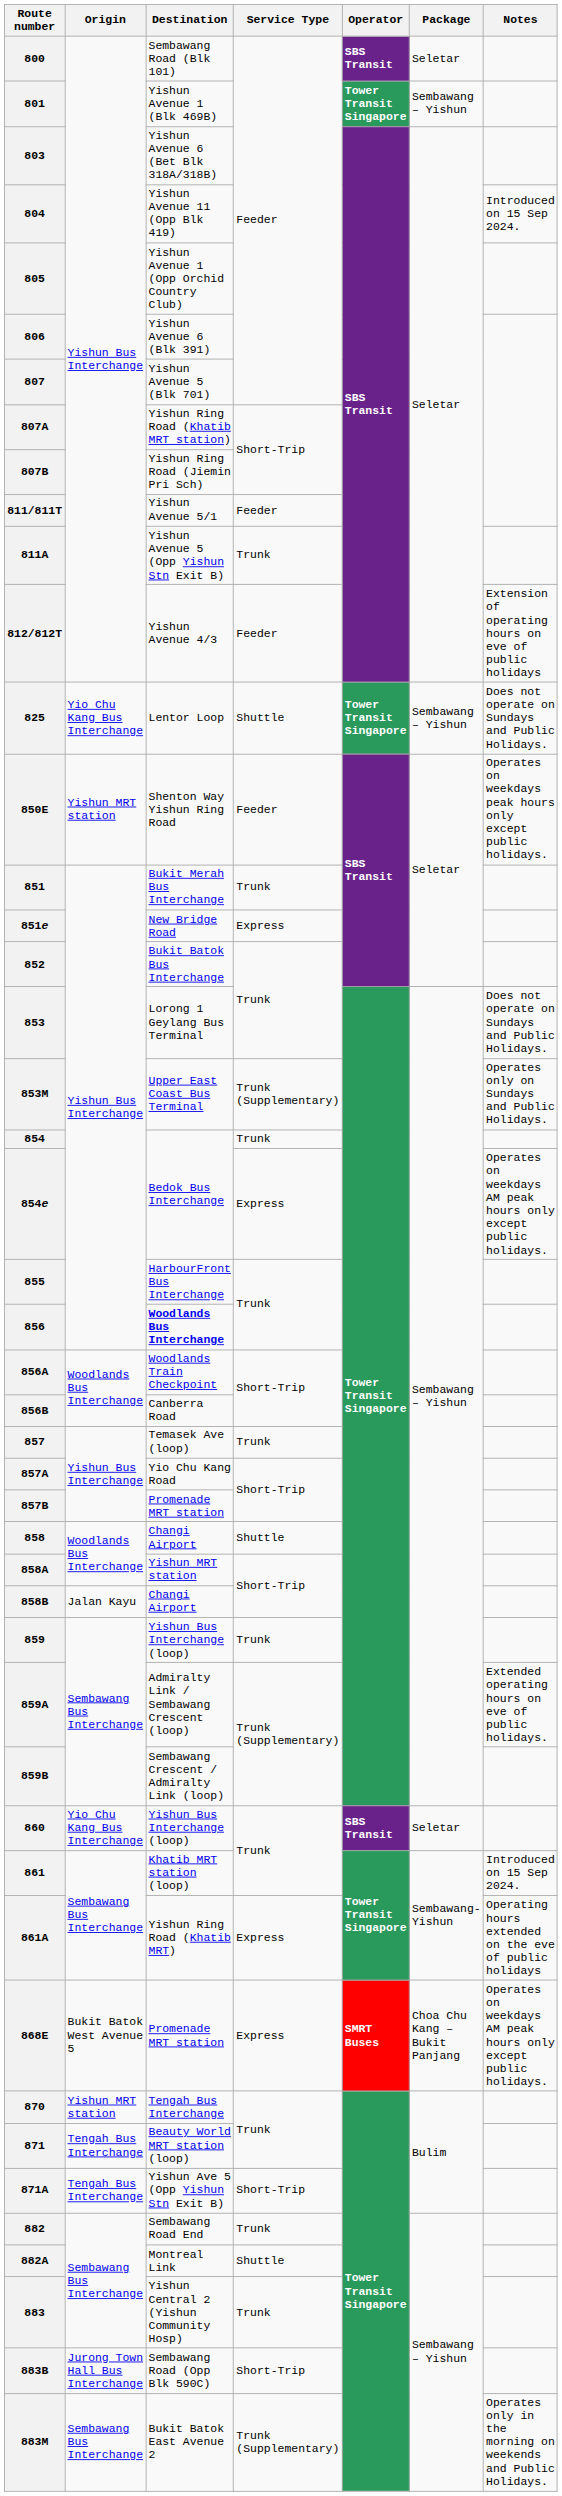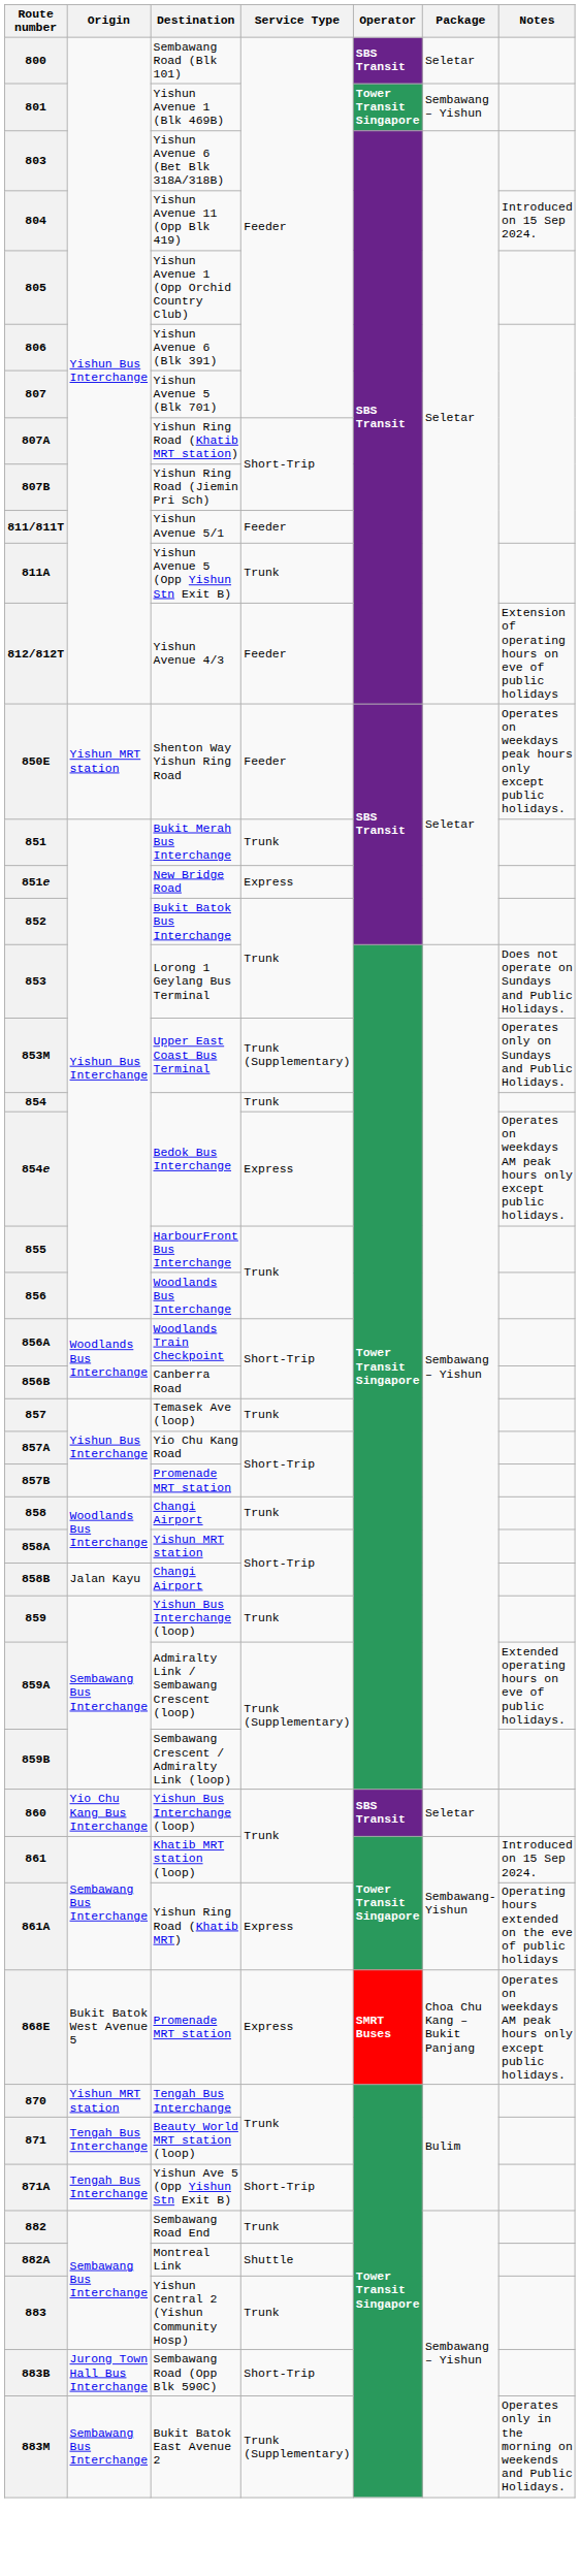 <table class="wikitable">
 <tr>
 <th style="width:4%;">Route<br>number</th>
 <th style="width:17%;">Origin</th>
 <th style="width:17%;">Destination</th>
 <th>Service Type</th>
 <th style="width:5%;">Operator</th>
 <th style="width:9%;">Package</th>
 <th>Notes</th>
 </tr>
 <tr>
 <th>800</th>
 <td rowspan="12"><a href='#'>Yishun Bus Interchange</a></td>
 <td>Sembawang Road (Blk 101)</td>
 <td rowspan=7>Feeder</td>
 <td style="background-color:#69228A; color: white"><strong>SBS Transit</strong></td>
 <td>Seletar</td>
 <td></td>
 </tr>
 <tr>
 <th>801</th>
 <td>Yishun Avenue 1 (Blk 469B)</td>
 <td style="background-color: #29995c; color: white"><strong>Tower Transit Singapore</strong></td>
 <td>Sembawang – Yishun</td>
 <td></td>
 </tr>
 <tr>
 <th>803</th>
 <td>Yishun Avenue 6 (Bet Blk 318A/318B)</td>
 <td rowspan="10" style="background-color:#69228A; color: white"><strong>SBS Transit</strong></td>
 <td rowspan="10">Seletar</td>
 <td></td>
 </tr>
 <tr>
 <th>804</th>
 <td>Yishun Avenue 11 (Opp Blk 419)</td>
 <td>Introduced on 15 Sep 2024.</td>
 </tr>
 <tr>
 <th>805</th>
 <td>Yishun Avenue 1 (Opp Orchid Country Club)</td>
 <td></td>
 </tr>
 <tr>
 <th>806</th>
 <td>Yishun Avenue 6 (Blk 391)</td>
 </tr>
 <tr>
 <th>807</th>
 <td>Yishun Avenue 5 (Blk 701)</td>
 </tr>
 <tr>
 <th>807A</th>
 <td>Yishun Ring Road (<a href='#'>Khatib MRT station</a>)</td>
 <td rowspan=2>Short-Trip</td>
 </tr>
 <tr>
 <th>807B</th>
 <td>Yishun Ring Road (Jiemin Pri Sch)</td>
 </tr>
 <tr>
 <th>811/811T</th>
 <td>Yishun Avenue 5/1</td>
 <td>Feeder</td>
 </tr>
 <tr>
 <th>811A</th>
 <td>Yishun Avenue 5 (Opp <a href='#'>Yishun Stn</a> Exit B)</td>
 <td>Trunk</td>
 <td></td>
 </tr>
 <tr>
 <th>812/812T</th>
 <td>Yishun Avenue 4/3</td>
 <td>Feeder</td>
 <td>Extension of operating hours on eve of public holidays</td>
 </tr>
 <tr>
-<th>825</th>
-<td><a href='#'>Yio Chu Kang Bus Interchange</a></td>
-<td>Lentor Loop</td>
-<td>Shuttle</td>
-<td style="background-color: #29995c; color: white"><strong>Tower Transit Singapore</strong></td>
-<td>Sembawang – Yishun</td>
-<td>Does not operate on Sundays and Public Holidays.</td>
-</tr>
-<tr>
 <th>850E</th>
 <td><a href='#'>Yishun MRT station</a></td>
 <td>Shenton Way<br>Yishun Ring Road</td>
 <td>Feeder</td>
 <td rowspan="4" style="background-color:#69228A; color: white"><strong>SBS Transit</strong></td>
 <td rowspan="4">Seletar</td>
 <td>Operates on weekdays peak hours only except public holidays.</td>
 </tr>
 <tr>
 <th>851</th>
 <td rowspan="9"><a href='#'>Yishun Bus Interchange</a></td>
 <td><a href='#'>Bukit Merah Bus Interchange</a></td>
 <td>Trunk</td>
 <td></td>
 </tr>
 <tr>
 <th>851<em>e</em></th>
 <td><a href='#'>New Bridge Road</a></td>
 <td>Express</td>
 <td></td>
 </tr>
 <tr>
 <th>852</th>
 <td><a href='#'>Bukit Batok Bus Interchange</a></td>
 <td rowspan=2>Trunk</td>
 <td></td>
 </tr>
 <tr>
 <th>853</th>
 <td>Lorong 1 Geylang Bus Terminal</td>
 <td rowspan="17" style="background-color: #29995c; color: white"><strong>Tower Transit Singapore</strong></td>
 <td rowspan="17">Sembawang – Yishun</td>
 <td>Does not operate on Sundays and Public Holidays.</td>
 </tr>
 <tr>
 <th>853M</th>
 <td><a href='#'>Upper East Coast Bus Terminal</a></td>
 <td>Trunk (Supplementary)</td>
 <td>Operates only on Sundays and Public Holidays.</td>
 </tr>
 <tr>
 <th>854</th>
 <td rowspan="2"><a href='#'>Bedok Bus Interchange</a></td>
 <td>Trunk</td>
 <td></td>
 </tr>
 <tr>
 <th>854<em>e</em></th>
 <td>Express</td>
 <td>Operates on weekdays AM peak hours only except public holidays.</td>
 </tr>
 <tr>
 <th>855</th>
 <td><a href='#'>HarbourFront Bus Interchange</a></td>
 <td rowspan=2>Trunk</td>
 <td></td>
 </tr>
 <tr>
 <th>856</th>
-<td><strong><a href='#'>Woodlands Bus Interchange</a></strong></td>
+<td><a href='#'>Woodlands Bus Interchange</a></td>
 <td></td>
 </tr>
 <tr>
 <th>856A</th>
 <td rowspan=2><a href='#'>Woodlands Bus Interchange</a></td>
 <td><a href='#'>Woodlands Train Checkpoint</a></td>
 <td rowspan=2>Short-Trip</td>
 <td></td>
 </tr>
 <tr>
 <th>856B</th>
 <td>Canberra Road</td>
 <td></td>
 </tr>
 <tr>
 <th>857</th>
 <td rowspan=3><a href='#'>Yishun Bus Interchange</a></td>
 <td>Temasek Ave (loop)</td>
 <td>Trunk</td>
 <td></td>
 </tr>
 <tr>
 <th>857A</th>
 <td>Yio Chu Kang Road</td>
 <td rowspan=2>Short-Trip</td>
 <td></td>
 </tr>
 <tr>
 <th>857B</th>
 <td><a href='#'>Promenade MRT station</a></td>
 <td></td>
 </tr>
 <tr>
 <th>858</th>
 <td rowspan="2"><a href='#'>Woodlands Bus Interchange</a></td>
 <td><a href='#'>Changi Airport</a></td>
-<td>Shuttle</td>
+<td>Trunk</td>
 <td></td>
 </tr>
 <tr>
 <th>858A</th>
 <td><a href='#'>Yishun MRT station</a></td>
 <td rowspan=2>Short-Trip</td>
 <td></td>
 </tr>
 <tr>
 <th>858B</th>
 <td>Jalan Kayu</td>
 <td><a href='#'>Changi Airport</a></td>
 <td></td>
 </tr>
 <tr>
 <th>859</th>
 <td rowspan="3"><a href='#'>Sembawang Bus Interchange</a></td>
 <td><a href='#'>Yishun Bus Interchange</a> (loop)</td>
 <td>Trunk</td>
 <td></td>
 </tr>
 <tr>
 <th>859A</th>
 <td>Admiralty Link / Sembawang Crescent (loop)</td>
 <td rowspan=2>Trunk (Supplementary)</td>
 <td>Extended operating hours on eve of public holidays.</td>
 </tr>
 <tr>
 <th>859B</th>
 <td>Sembawang Crescent / Admiralty Link (loop)</td>
 <td></td>
 </tr>
 <tr>
 <th>860</th>
 <td><a href='#'>Yio Chu Kang Bus Interchange</a></td>
 <td><a href='#'>Yishun Bus Interchange</a> (loop)</td>
 <td rowspan=2>Trunk</td>
 <td style="background-color:#69228A; color: white"><strong>SBS Transit</strong></td>
 <td>Seletar</td>
 <td></td>
 </tr>
 <tr>
 <th>861</th>
 <td rowspan=2><a href='#'>Sembawang Bus Interchange</a></td>
 <td><a href='#'>Khatib MRT station</a> (loop)</td>
 <td rowspan=2 style="background-color: #29995c; color: white"><strong>Tower Transit Singapore</strong></td>
 <td rowspan=2>Sembawang-Yishun</td>
 <td>Introduced on 15 Sep 2024.</td>
 </tr>
 <tr>
 <th>861A</th>
 <td>Yishun Ring Road (<a href='#'>Khatib MRT</a>)</td>
 <td>Express</td>
 <td>Operating hours extended on the eve of public holidays</td>
 </tr>
 <tr>
 <th>868E</th>
 <td>Bukit Batok West Avenue 5</td>
 <td><a href='#'>Promenade MRT station</a></td>
 <td>Express</td>
 <td style="background-color:#ff0000; color: white"><strong>SMRT Buses</strong></td>
 <td>Choa Chu Kang – Bukit Panjang</td>
 <td>Operates on weekdays AM peak hours only except public holidays.</td>
 </tr>
 <tr>
 <th>870</th>
 <td><a href='#'>Yishun MRT station</a></td>
 <td><a href='#'>Tengah Bus Interchange</a></td>
 <td rowspan=2>Trunk</td>
 <td rowspan="8" style="background-color: #29995c; color: white"><strong>Tower Transit Singapore</strong></td>
 <td rowspan="3">Bulim</td>
 <td></td>
 </tr>
 <tr>
 <th>871</th>
 <td><a href='#'>Tengah Bus Interchange</a></td>
 <td><a href='#'>Beauty World MRT station</a> (loop)</td>
 <td></td>
 </tr>
 <tr>
 <th>871A</th>
 <td><a href='#'>Tengah Bus Interchange</a></td>
 <td>Yishun Ave 5 (Opp <a href='#'>Yishun Stn</a> Exit B)</td>
 <td>Short-Trip</td>
 <td></td>
 </tr>
 <tr>
 <th>882</th>
 <td rowspan="3"><a href='#'>Sembawang Bus Interchange</a></td>
 <td>Sembawang Road End</td>
 <td>Trunk</td>
 <td rowspan="5">Sembawang – Yishun</td>
 <td></td>
 </tr>
 <tr>
 <th>882A</th>
 <td>Montreal Link</td>
 <td>Shuttle</td>
 <td></td>
 </tr>
 <tr>
 <th>883</th>
 <td>Yishun Central 2 (Yishun Community Hosp)</td>
 <td>Trunk</td>
 <td></td>
 </tr>
 <tr>
 <th>883B</th>
 <td><a href='#'>Jurong Town Hall Bus Interchange</a></td>
 <td>Sembawang Road (Opp Blk 590C)</td>
 <td>Short-Trip</td>
 <td></td>
 </tr>
 <tr>
 <th>883M</th>
 <td><a href='#'>Sembawang Bus Interchange</a></td>
 <td>Bukit Batok East Avenue 2</td>
 <td>Trunk (Supplementary)</td>
 <td>Operates only in the morning on weekends and Public Holidays.</td>
 </tr>
 </table>
